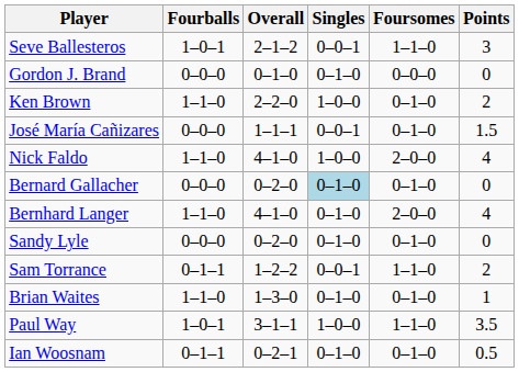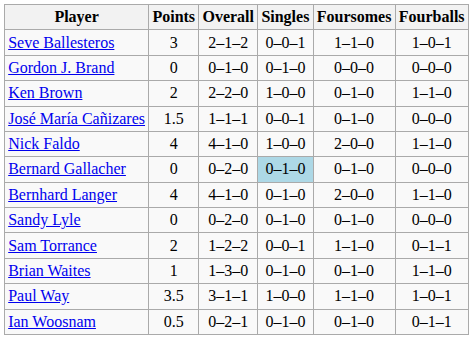 <table class="wikitable sortable" style="text-align:center">
 <tr>
 <th>Player</th>
-<th>Fourballs</th>
+<th>Points</th>
 <th>Overall</th>
 <th>Singles</th>
 <th>Foursomes</th>
-<th>Points</th>
+<th>Fourballs</th>
 </tr>
 <tr>
 <td align=left><a href='#'>Seve Ballesteros</a></td>
-<td>1–0–1</td>
+<td>3</td>
 <td>2–1–2</td>
 <td>0–0–1</td>
 <td>1–1–0</td>
-<td>3</td>
+<td>1–0–1</td>
 </tr>
 <tr>
 <td align=left><a href='#'>Gordon J. Brand</a></td>
-<td>0–0–0</td>
+<td>0</td>
 <td>0–1–0</td>
 <td>0–1–0</td>
 <td>0–0–0</td>
-<td>0</td>
+<td>0–0–0</td>
 </tr>
 <tr>
 <td align=left><a href='#'>Ken Brown</a></td>
-<td>1–1–0</td>
+<td>2</td>
 <td>2–2–0</td>
 <td>1–0–0</td>
 <td>0–1–0</td>
-<td>2</td>
+<td>1–1–0</td>
 </tr>
 <tr>
 <td align=left><a href='#'>José María Cañizares</a></td>
-<td>0–0–0</td>
+<td>1.5</td>
 <td>1–1–1</td>
 <td>0–0–1</td>
 <td>0–1–0</td>
-<td>1.5</td>
+<td>0–0–0</td>
 </tr>
 <tr>
 <td align=left><a href='#'>Nick Faldo</a></td>
-<td>1–1–0</td>
+<td>4</td>
 <td>4–1–0</td>
 <td>1–0–0</td>
 <td>2–0–0</td>
-<td>4</td>
+<td>1–1–0</td>
 </tr>
 <tr>
 <td align=left><a href='#'>Bernard Gallacher</a></td>
-<td>0–0–0</td>
+<td>0</td>
 <td>0–2–0</td>
 <td style="background: lightblue;">0–1–0</td>
 <td>0–1–0</td>
-<td>0</td>
+<td>0–0–0</td>
 </tr>
 <tr>
 <td align=left><a href='#'>Bernhard Langer</a></td>
-<td>1–1–0</td>
+<td>4</td>
 <td>4–1–0</td>
 <td>0–1–0</td>
 <td>2–0–0</td>
-<td>4</td>
+<td>1–1–0</td>
 </tr>
 <tr>
 <td align=left><a href='#'>Sandy Lyle</a></td>
-<td>0–0–0</td>
+<td>0</td>
 <td>0–2–0</td>
 <td>0–1–0</td>
 <td>0–1–0</td>
-<td>0</td>
+<td>0–0–0</td>
 </tr>
 <tr>
 <td align=left><a href='#'>Sam Torrance</a></td>
-<td>0–1–1</td>
+<td>2</td>
 <td>1–2–2</td>
 <td>0–0–1</td>
 <td>1–1–0</td>
-<td>2</td>
+<td>0–1–1</td>
 </tr>
 <tr>
 <td align=left><a href='#'>Brian Waites</a></td>
-<td>1–1–0</td>
+<td>1</td>
 <td>1–3–0</td>
 <td>0–1–0</td>
 <td>0–1–0</td>
-<td>1</td>
+<td>1–1–0</td>
 </tr>
 <tr>
 <td align=left><a href='#'>Paul Way</a></td>
-<td>1–0–1</td>
+<td>3.5</td>
 <td>3–1–1</td>
 <td>1–0–0</td>
 <td>1–1–0</td>
-<td>3.5</td>
+<td>1–0–1</td>
 </tr>
 <tr>
 <td align=left><a href='#'>Ian Woosnam</a></td>
-<td>0–1–1</td>
+<td>0.5</td>
 <td>0–2–1</td>
 <td>0–1–0</td>
 <td>0–1–0</td>
-<td>0.5</td>
+<td>0–1–1</td>
 </tr>
 </table>
